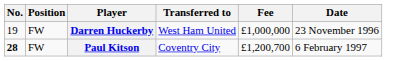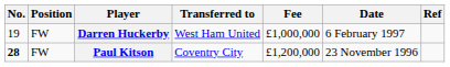 <table class="wikitable plainrowheaders" style="text-align:center; text-align:left">
 <tr>
 <th scope="col">No.</th>
 <th scope="col">Position</th>
 <th scope="col">Player</th>
 <th scope="col">Transferred to</th>
 <th scope="col">Fee</th>
 <th scope="col">Date</th>
+<th scope="col">Ref</th>
 </tr>
 <tr>
 <td>19</td>
 <td>FW</td>
 <th scope="row"> <a href='#'>Darren Huckerby</a></th>
 <td> <a href='#'>West Ham United</a></td>
 <td>£1,000,000</td>
-<td>23 November 1996</td>
+<td>6 February 1997</td>
+<td></td>
 </tr>
 <tr>
 <td><strong>28</strong></td>
 <td>FW</td>
 <th scope="row"> <a href='#'>Paul Kitson</a></th>
 <td> <a href='#'>Coventry City</a></td>
-<td>£1,200,700</td>
-<td>6 February 1997</td>
+<td>£1,200,000</td>
+<td>23 November 1996</td>
+<td></td>
 </tr>
 </table>
